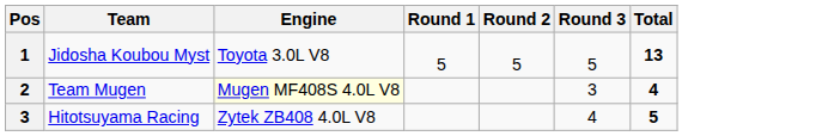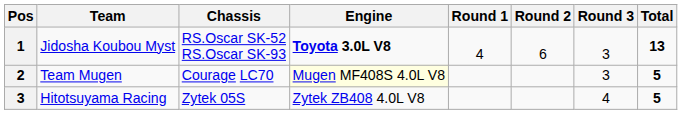 <table class="wikitable" style="font-size: 90%;">
 <tr>
 <th>Pos</th>
 <th>Team</th>
+<th>Chassis</th>
 <th>Engine</th>
 <th>Round 1</th>
 <th>Round 2</th>
 <th>Round 3</th>
 <th>Total</th>
 </tr>
 <tr>
 <th>1</th>
 <td> <a href='#'>Jidosha Koubou Myst</a></td>
-<td><a href='#'>Toyota</a> 3.0L V8</td>
-<td align="center"><br>5</td>
-<td align="center"><br>5</td>
-<td align="center"><br>5</td>
+<td><a href='#'>RS.Oscar SK-52</a><br><a href='#'>RS.Oscar SK-93</a></td>
+<td><strong><a href='#'>Toyota</a> 3.0L V8</strong></td>
+<td align="center"><br>4</td>
+<td align="center"><br>6</td>
+<td align="center"><br>3</td>
 <td align="center"><strong>13</strong></td>
 </tr>
 <tr>
 <th>2</th>
 <td> <a href='#'>Team Mugen</a></td>
+<td><a href='#'>Courage</a> <a href='#'>LC70</a></td>
 <td style="background: lightyellow;"><a href='#'>Mugen</a> MF408S 4.0L V8</td>
 <td></td>
 <td></td>
 <td align="center">3</td>
-<td align="center"><strong>4</strong></td>
+<td align="center"><strong>5</strong></td>
 </tr>
 <tr>
 <th>3</th>
 <td> <a href='#'>Hitotsuyama Racing</a></td>
+<td><a href='#'>Zytek 05S</a></td>
 <td><a href='#'>Zytek ZB408</a> 4.0L V8</td>
 <td></td>
 <td></td>
 <td align="center">4</td>
 <td align="center"><strong>5</strong></td>
 </tr>
 </table>
